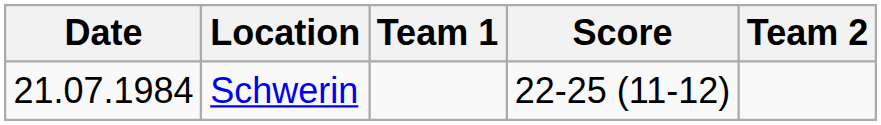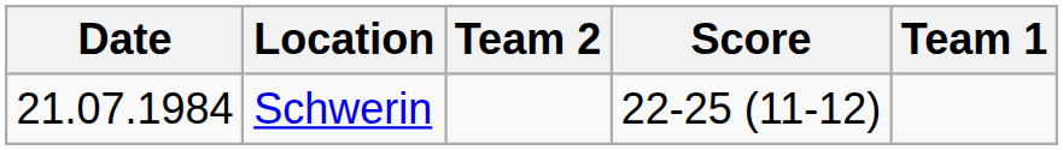 <table class="wikitable">
 <tr>
 <th scope="col">Date</th>
 <th scope="col">Location</th>
+<th scope="col">Team 2</th>
+<th scope="col">Score</th>
 <th scope="col">Team 1</th>
-<th scope="col">Score</th>
-<th scope="col">Team 2</th>
 </tr>
 <tr>
 <td>21.07.1984</td>
 <td><a href='#'>Schwerin</a></td>
+<td><strong></strong></td>
+<td>22-25 (11-12)</td>
 <td></td>
-<td>22-25 (11-12)</td>
-<td><strong></strong></td>
 </tr>
 </table>
